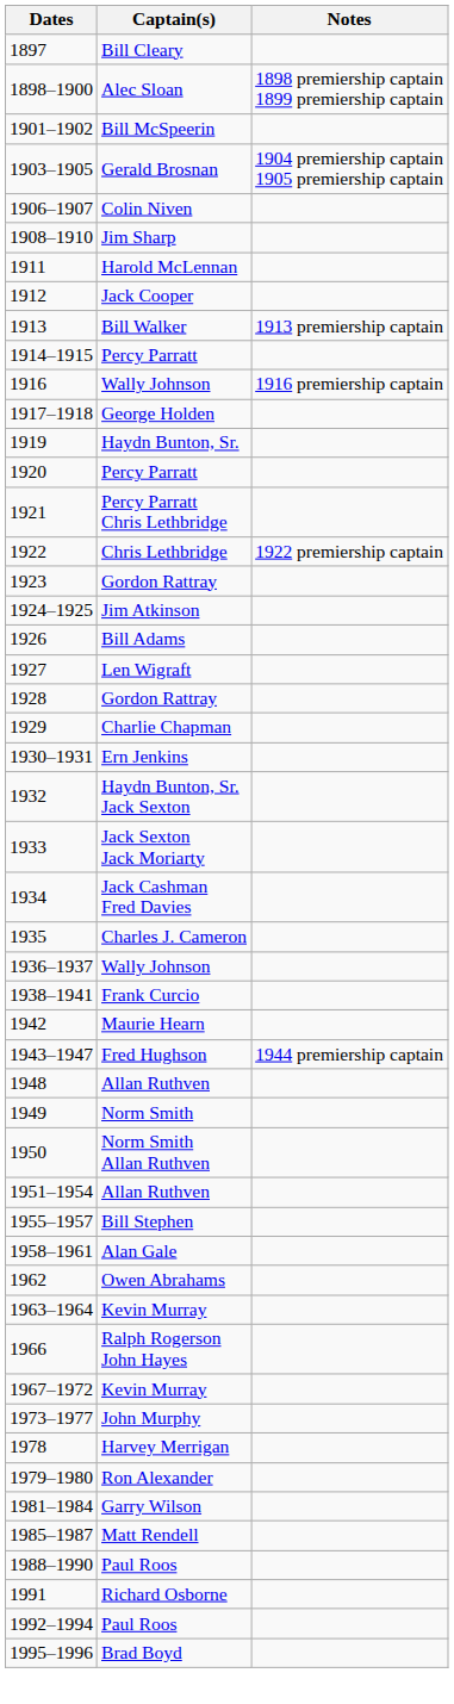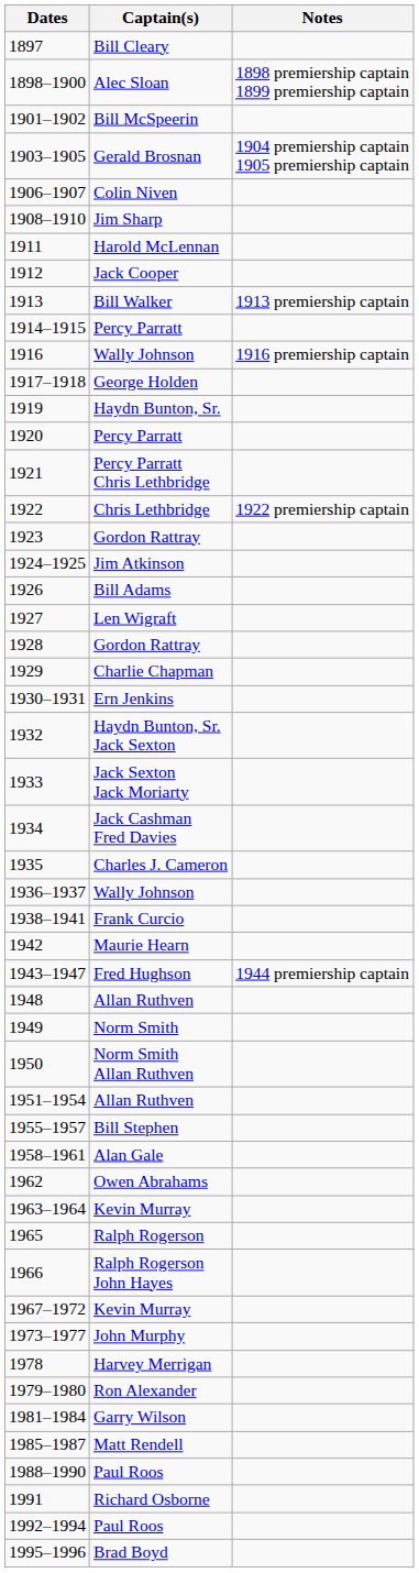 <table class="wikitable">
 <tr>
 <th>Dates</th>
 <th>Captain(s)</th>
 <th>Notes</th>
 </tr>
 <tr>
 <td>1897</td>
 <td><a href='#'>Bill Cleary</a></td>
 <td></td>
 </tr>
 <tr>
 <td>1898–1900</td>
 <td><a href='#'>Alec Sloan</a></td>
 <td><a href='#'>1898</a> premiership captain<br><a href='#'>1899</a> premiership captain</td>
 </tr>
 <tr>
 <td>1901–1902</td>
 <td><a href='#'>Bill McSpeerin</a></td>
 <td></td>
 </tr>
 <tr>
 <td>1903–1905</td>
 <td><a href='#'>Gerald Brosnan</a></td>
 <td><a href='#'>1904</a> premiership captain<br><a href='#'>1905</a> premiership captain</td>
 </tr>
 <tr>
 <td>1906–1907</td>
 <td><a href='#'>Colin Niven</a></td>
 <td></td>
 </tr>
 <tr>
 <td>1908–1910</td>
 <td><a href='#'>Jim Sharp</a></td>
 <td></td>
 </tr>
 <tr>
 <td>1911</td>
 <td><a href='#'>Harold McLennan</a></td>
 <td></td>
 </tr>
 <tr>
 <td>1912</td>
 <td><a href='#'>Jack Cooper</a></td>
 <td></td>
 </tr>
 <tr>
 <td>1913</td>
 <td><a href='#'>Bill Walker</a></td>
 <td><a href='#'>1913</a> premiership captain</td>
 </tr>
 <tr>
 <td>1914–1915</td>
 <td><a href='#'>Percy Parratt</a></td>
 <td></td>
 </tr>
 <tr>
 <td>1916</td>
 <td><a href='#'>Wally Johnson</a></td>
 <td><a href='#'>1916</a> premiership captain</td>
 </tr>
 <tr>
 <td>1917–1918</td>
 <td><a href='#'>George Holden</a></td>
 <td></td>
 </tr>
 <tr>
 <td>1919</td>
 <td><a href='#'>Haydn Bunton, Sr.</a></td>
 <td></td>
 </tr>
 <tr>
 <td>1920</td>
 <td><a href='#'>Percy Parratt</a></td>
 <td></td>
 </tr>
 <tr>
 <td>1921</td>
 <td><a href='#'>Percy Parratt</a><br><a href='#'>Chris Lethbridge</a></td>
 <td></td>
 </tr>
 <tr>
 <td>1922</td>
 <td><a href='#'>Chris Lethbridge</a></td>
 <td><a href='#'>1922</a> premiership captain</td>
 </tr>
 <tr>
 <td>1923</td>
 <td><a href='#'>Gordon Rattray</a></td>
 <td></td>
 </tr>
 <tr>
 <td>1924–1925</td>
 <td><a href='#'>Jim Atkinson</a></td>
 <td></td>
 </tr>
 <tr>
 <td>1926</td>
 <td><a href='#'>Bill Adams</a></td>
 <td></td>
 </tr>
 <tr>
 <td>1927</td>
 <td><a href='#'>Len Wigraft</a></td>
 <td></td>
 </tr>
 <tr>
 <td>1928</td>
 <td><a href='#'>Gordon Rattray</a></td>
 <td></td>
 </tr>
 <tr>
 <td>1929</td>
 <td><a href='#'>Charlie Chapman</a></td>
 <td></td>
 </tr>
 <tr>
 <td>1930–1931</td>
 <td><a href='#'>Ern Jenkins</a></td>
 <td></td>
 </tr>
 <tr>
 <td>1932</td>
 <td><a href='#'>Haydn Bunton, Sr.</a><br><a href='#'>Jack Sexton</a></td>
 <td></td>
 </tr>
 <tr>
 <td>1933</td>
 <td><a href='#'>Jack Sexton</a><br><a href='#'>Jack Moriarty</a></td>
 <td></td>
 </tr>
 <tr>
 <td>1934</td>
 <td><a href='#'>Jack Cashman</a><br><a href='#'>Fred Davies</a></td>
 <td></td>
 </tr>
 <tr>
 <td>1935</td>
 <td><a href='#'>Charles J. Cameron</a></td>
 <td></td>
 </tr>
 <tr>
 <td>1936–1937</td>
 <td><a href='#'>Wally Johnson</a></td>
 <td></td>
 </tr>
 <tr>
 <td>1938–1941</td>
 <td><a href='#'>Frank Curcio</a></td>
 <td></td>
 </tr>
 <tr>
 <td>1942</td>
 <td><a href='#'>Maurie Hearn</a></td>
 <td></td>
 </tr>
 <tr>
 <td>1943–1947</td>
 <td><a href='#'>Fred Hughson</a></td>
 <td><a href='#'>1944</a> premiership captain</td>
 </tr>
 <tr>
 <td>1948</td>
 <td><a href='#'>Allan Ruthven</a></td>
 <td></td>
 </tr>
 <tr>
 <td>1949</td>
 <td><a href='#'>Norm Smith</a></td>
 <td></td>
 </tr>
 <tr>
 <td>1950</td>
 <td><a href='#'>Norm Smith</a><br><a href='#'>Allan Ruthven</a></td>
 <td></td>
 </tr>
 <tr>
 <td>1951–1954</td>
 <td><a href='#'>Allan Ruthven</a></td>
 <td></td>
 </tr>
 <tr>
 <td>1955–1957</td>
 <td><a href='#'>Bill Stephen</a></td>
 <td></td>
 </tr>
 <tr>
 <td>1958–1961</td>
 <td><a href='#'>Alan Gale</a></td>
 <td></td>
 </tr>
 <tr>
 <td>1962</td>
 <td><a href='#'>Owen Abrahams</a></td>
 <td></td>
 </tr>
 <tr>
 <td>1963–1964</td>
 <td><a href='#'>Kevin Murray</a></td>
 <td></td>
 </tr>
 <tr>
+<td>1965</td>
+<td><a href='#'>Ralph Rogerson</a></td>
+<td></td>
+</tr>
+<tr>
 <td>1966</td>
 <td><a href='#'>Ralph Rogerson</a><br><a href='#'>John Hayes</a></td>
 <td></td>
 </tr>
 <tr>
 <td>1967–1972</td>
 <td><a href='#'>Kevin Murray</a></td>
 <td></td>
 </tr>
 <tr>
 <td>1973–1977</td>
 <td><a href='#'>John Murphy</a></td>
 <td></td>
 </tr>
 <tr>
 <td>1978</td>
 <td><a href='#'>Harvey Merrigan</a></td>
 <td></td>
 </tr>
 <tr>
 <td>1979–1980</td>
 <td><a href='#'>Ron Alexander</a></td>
 <td></td>
 </tr>
 <tr>
 <td>1981–1984</td>
 <td><a href='#'>Garry Wilson</a></td>
 <td></td>
 </tr>
 <tr>
 <td>1985–1987</td>
 <td><a href='#'>Matt Rendell</a></td>
 <td></td>
 </tr>
 <tr>
 <td>1988–1990</td>
 <td><a href='#'>Paul Roos</a></td>
 <td></td>
 </tr>
 <tr>
 <td>1991</td>
 <td><a href='#'>Richard Osborne</a></td>
 <td></td>
 </tr>
 <tr>
 <td>1992–1994</td>
 <td><a href='#'>Paul Roos</a></td>
 <td></td>
 </tr>
 <tr>
 <td>1995–1996</td>
 <td><a href='#'>Brad Boyd</a></td>
 <td></td>
 </tr>
 </table>
